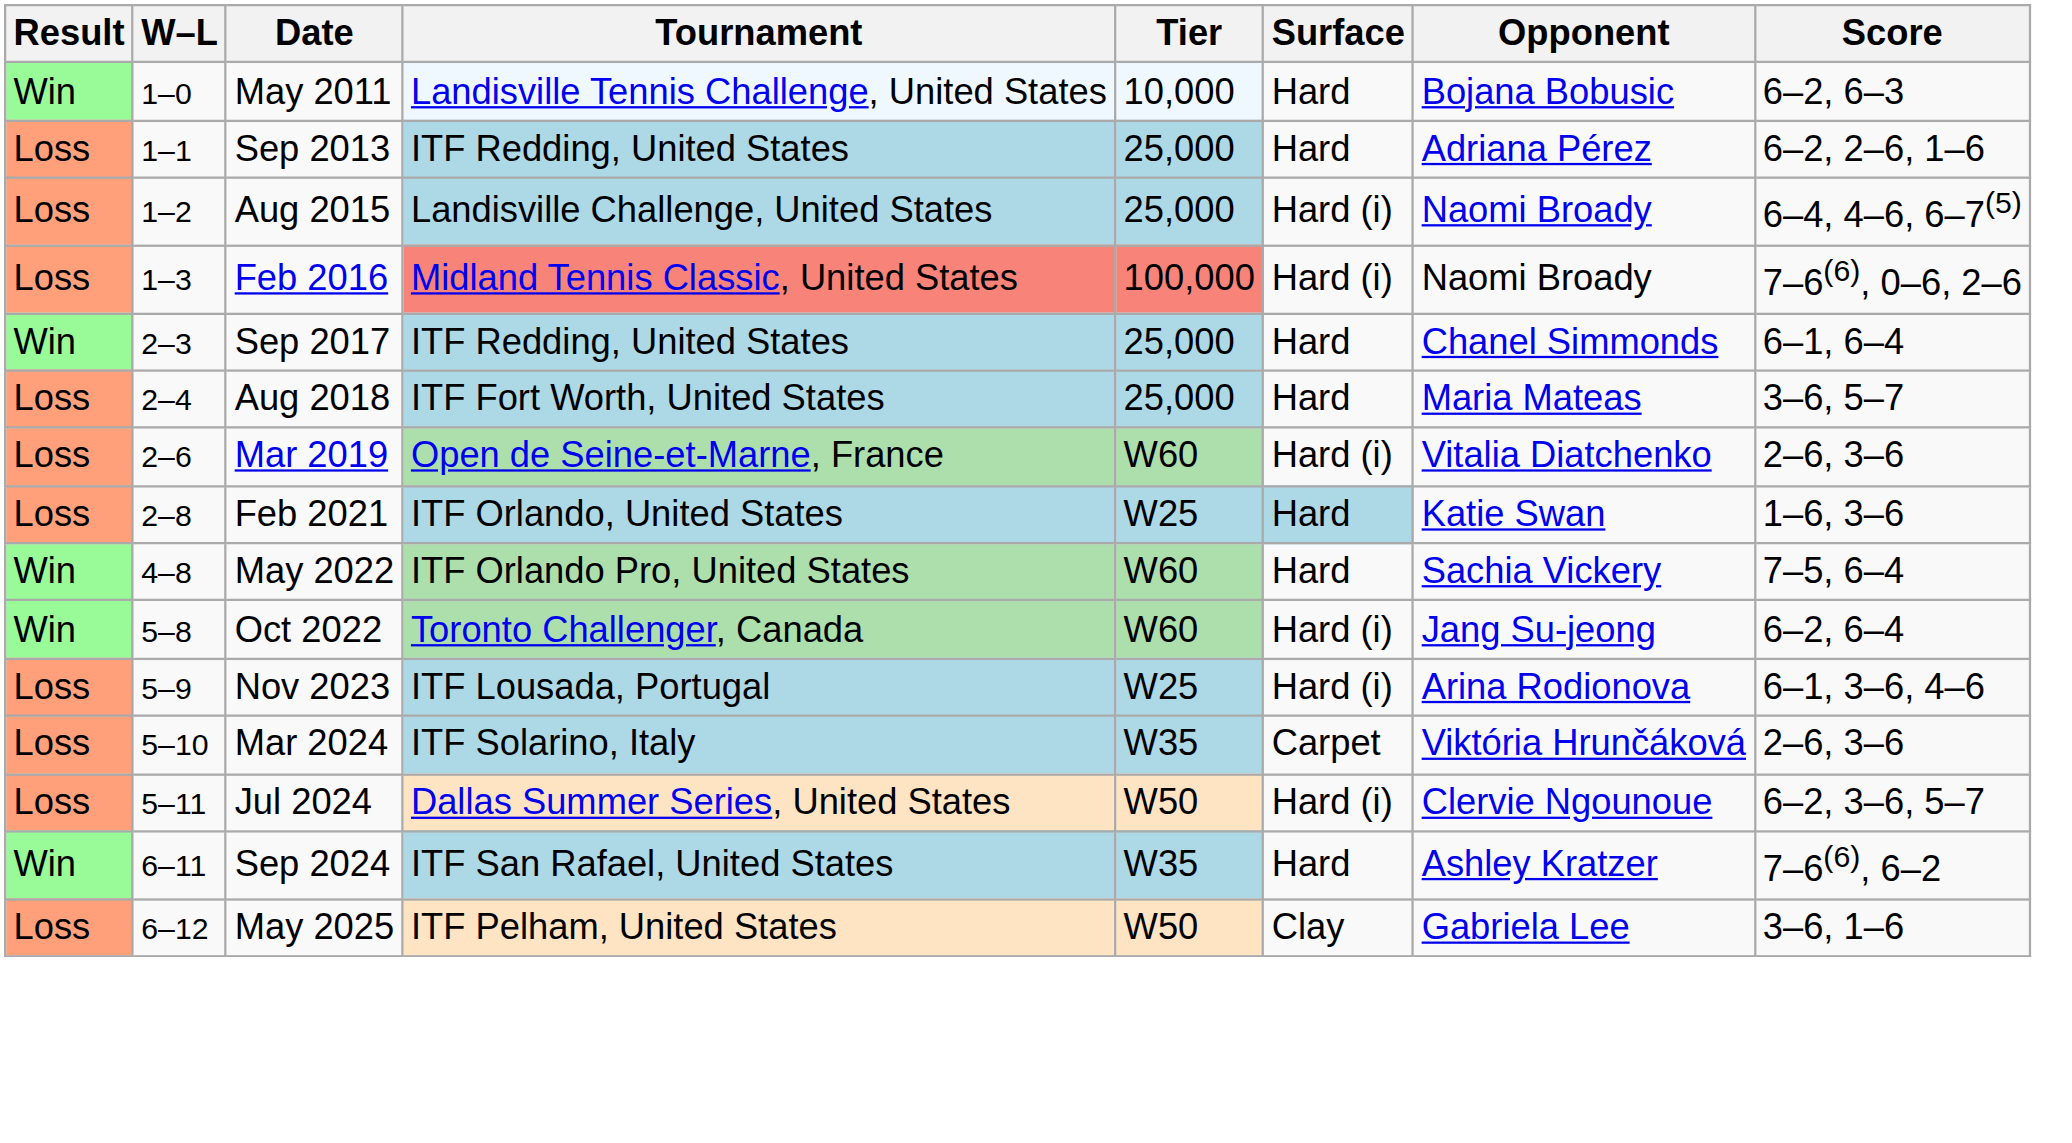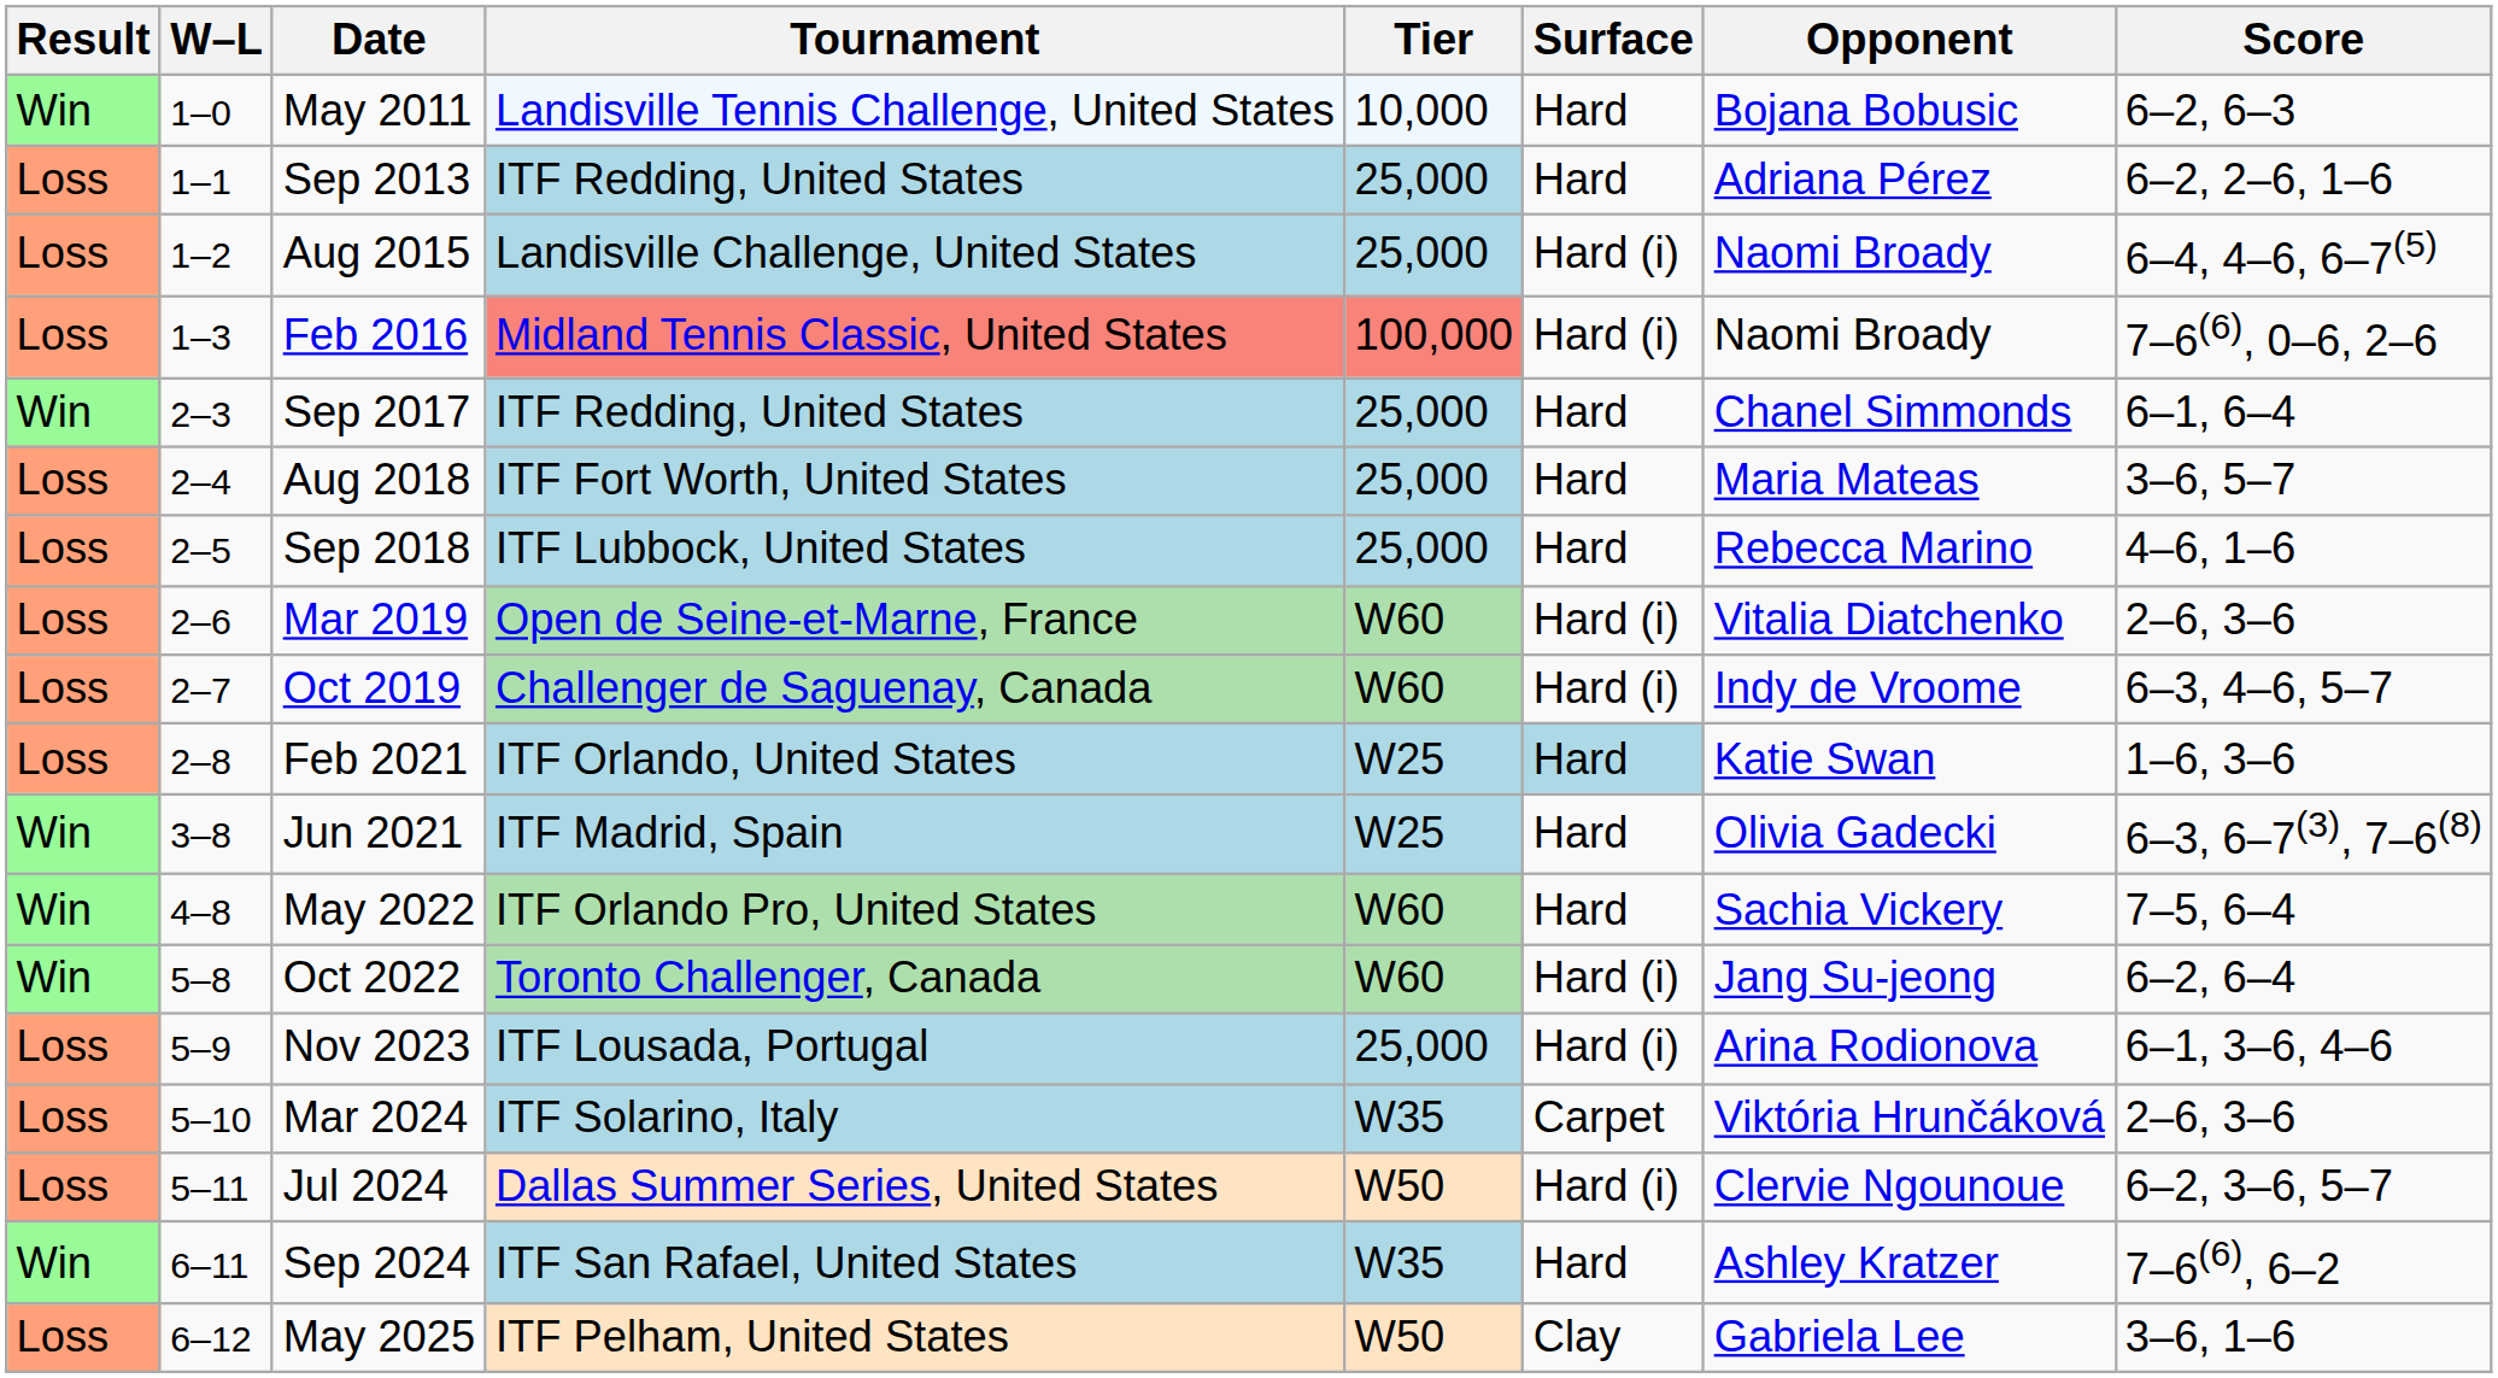 <table class="sortable wikitable">
 <tr>
 <th>Result</th>
 <th class="unsortable">W–L</th>
 <th>Date</th>
 <th>Tournament</th>
 <th>Tier</th>
 <th>Surface</th>
 <th>Opponent</th>
 <th class="unsortable">Score</th>
 </tr>
 <tr>
 <td style="background:#98fb98;">Win</td>
 <td><small>1–0</small></td>
 <td>May 2011</td>
 <td bgcolor="#f0f8ff"><a href='#'>Landisville Tennis Challenge</a>, United States</td>
 <td bgcolor="#f0f8ff">10,000</td>
 <td>Hard</td>
 <td> <a href='#'>Bojana Bobusic</a></td>
 <td>6–2, 6–3</td>
 </tr>
 <tr>
 <td style="background:#ffa07a;">Loss</td>
 <td><small>1–1</small></td>
 <td>Sep 2013</td>
 <td style="background:lightblue;">ITF Redding, United States</td>
 <td style="background:lightblue;">25,000</td>
 <td>Hard</td>
 <td> <a href='#'>Adriana Pérez</a></td>
 <td>6–2, 2–6, 1–6</td>
 </tr>
 <tr>
 <td style="background:#ffa07a;">Loss</td>
 <td><small>1–2</small></td>
 <td>Aug 2015</td>
 <td style="background:lightblue;">Landisville Challenge, United States</td>
 <td style="background:lightblue;">25,000</td>
 <td>Hard (i)</td>
 <td> <a href='#'>Naomi Broady</a></td>
 <td>6–4, 4–6, 6–7<sup>(5)</sup></td>
 </tr>
 <tr>
 <td style="background:#ffa07a;">Loss</td>
 <td><small>1–3</small></td>
 <td><a href='#'>Feb 2016</a></td>
 <td style="background:#f88379;"><a href='#'>Midland Tennis Classic</a>, United States</td>
 <td style="background:#f88379;">100,000</td>
 <td>Hard (i)</td>
 <td> Naomi Broady</td>
 <td>7–6<sup>(6)</sup>, 0–6, 2–6</td>
 </tr>
 <tr>
 <td style="background:#98fb98;">Win</td>
 <td><small>2–3</small></td>
 <td>Sep 2017</td>
 <td style="background:lightblue;">ITF Redding, United States</td>
 <td style="background:lightblue;">25,000</td>
 <td>Hard</td>
 <td> <a href='#'>Chanel Simmonds</a></td>
 <td>6–1, 6–4</td>
 </tr>
 <tr>
 <td style="background:#ffa07a;">Loss</td>
 <td><small>2–4</small></td>
 <td>Aug 2018</td>
 <td style="background:lightblue;">ITF Fort Worth, United States</td>
 <td style="background:lightblue;">25,000</td>
 <td>Hard</td>
 <td> <a href='#'>Maria Mateas</a></td>
 <td>3–6, 5–7</td>
 </tr>
 <tr>
 <td style="background:#ffa07a;">Loss</td>
+<td><small>2–5</small></td>
+<td>Sep 2018</td>
+<td style="background:lightblue;">ITF Lubbock, United States</td>
+<td style="background:lightblue;">25,000</td>
+<td>Hard</td>
+<td> <a href='#'>Rebecca Marino</a></td>
+<td>4–6, 1–6</td>
+</tr>
+<tr>
+<td style="background:#ffa07a;">Loss</td>
 <td><small>2–6</small></td>
 <td><a href='#'>Mar 2019</a></td>
 <td style="background:#addfad;"><a href='#'>Open de Seine-et-Marne</a>, France</td>
 <td style="background:#addfad;">W60</td>
 <td>Hard (i)</td>
 <td> <a href='#'>Vitalia Diatchenko</a></td>
 <td>2–6, 3–6</td>
 </tr>
 <tr>
 <td style="background:#ffa07a;">Loss</td>
+<td><small>2–7</small></td>
+<td><a href='#'>Oct 2019</a></td>
+<td style="background:#addfad;"><a href='#'>Challenger de Saguenay</a>, Canada</td>
+<td style="background:#addfad;">W60</td>
+<td>Hard (i)</td>
+<td> <a href='#'>Indy de Vroome</a></td>
+<td>6–3, 4–6, 5–7</td>
+</tr>
+<tr>
+<td style="background:#ffa07a;">Loss</td>
 <td><small>2–8</small></td>
 <td>Feb 2021</td>
 <td style="background:lightblue;">ITF Orlando, United States</td>
 <td style="background:lightblue;">W25</td>
 <td style="background: lightblue;">Hard</td>
 <td> <a href='#'>Katie Swan</a></td>
 <td>1–6, 3–6</td>
+</tr>
+<tr>
+<td style="background:#98fb98;">Win</td>
+<td><small>3–8</small></td>
+<td>Jun 2021</td>
+<td style="background:lightblue;">ITF Madrid, Spain</td>
+<td style="background:lightblue;">W25</td>
+<td>Hard</td>
+<td> <a href='#'>Olivia Gadecki</a></td>
+<td>6–3, 6–7<sup>(3)</sup>, 7–6<sup>(8)</sup></td>
 </tr>
 <tr>
 <td style="background:#98fb98;">Win</td>
 <td><small>4–8</small></td>
 <td>May 2022</td>
 <td style="background:#addfad;">ITF Orlando Pro, United States</td>
 <td style="background:#addfad;">W60</td>
 <td>Hard</td>
 <td> <a href='#'>Sachia Vickery</a></td>
 <td>7–5, 6–4</td>
 </tr>
 <tr>
 <td style="background:#98fb98;">Win</td>
 <td><small>5–8</small></td>
 <td>Oct 2022</td>
 <td style="background:#addfad;"><a href='#'>Toronto Challenger</a>, Canada</td>
 <td style="background:#addfad;">W60</td>
 <td>Hard (i)</td>
 <td> <a href='#'>Jang Su-jeong</a></td>
 <td>6–2, 6–4</td>
 </tr>
 <tr>
 <td style="background:#ffa07a;">Loss</td>
 <td><small>5–9</small></td>
 <td>Nov 2023</td>
 <td style="background:lightblue;">ITF Lousada, Portugal</td>
-<td style="background:lightblue;">W25</td>
+<td style="background:lightblue;">25,000</td>
 <td>Hard (i)</td>
 <td> <a href='#'>Arina Rodionova</a></td>
 <td>6–1, 3–6, 4–6</td>
 </tr>
 <tr>
 <td style="background:#ffa07a;">Loss</td>
 <td><small>5–10</small></td>
 <td>Mar 2024</td>
 <td style="background:lightblue;">ITF Solarino, Italy</td>
 <td style="background:lightblue;">W35</td>
 <td>Carpet</td>
 <td> <a href='#'>Viktória Hrunčáková</a></td>
 <td>2–6, 3–6</td>
 </tr>
 <tr>
 <td style="background:#ffa07a;">Loss</td>
 <td><small>5–11</small></td>
 <td>Jul 2024</td>
 <td style="background:#ffe4c4;"><a href='#'>Dallas Summer Series</a>, United States</td>
 <td style="background:#ffe4c4;">W50</td>
 <td>Hard (i)</td>
 <td> <a href='#'>Clervie Ngounoue</a></td>
 <td>6–2, 3–6, 5–7</td>
 </tr>
 <tr>
 <td style="background:#98fb98;">Win</td>
 <td><small>6–11</small></td>
 <td>Sep 2024</td>
 <td style="background:lightblue;">ITF San Rafael, United States</td>
 <td style="background:lightblue;">W35</td>
 <td>Hard</td>
 <td> <a href='#'>Ashley Kratzer</a></td>
 <td>7–6<sup>(6)</sup>, 6–2</td>
 </tr>
 <tr>
 <td style="background:#ffa07a;">Loss</td>
 <td><small>6–12</small></td>
 <td>May 2025</td>
 <td style="background:#ffe4c4;">ITF Pelham, United States</td>
 <td style="background:#ffe4c4;">W50</td>
 <td>Clay</td>
 <td> <a href='#'>Gabriela Lee</a></td>
 <td>3–6, 1–6</td>
 </tr>
 </table>
